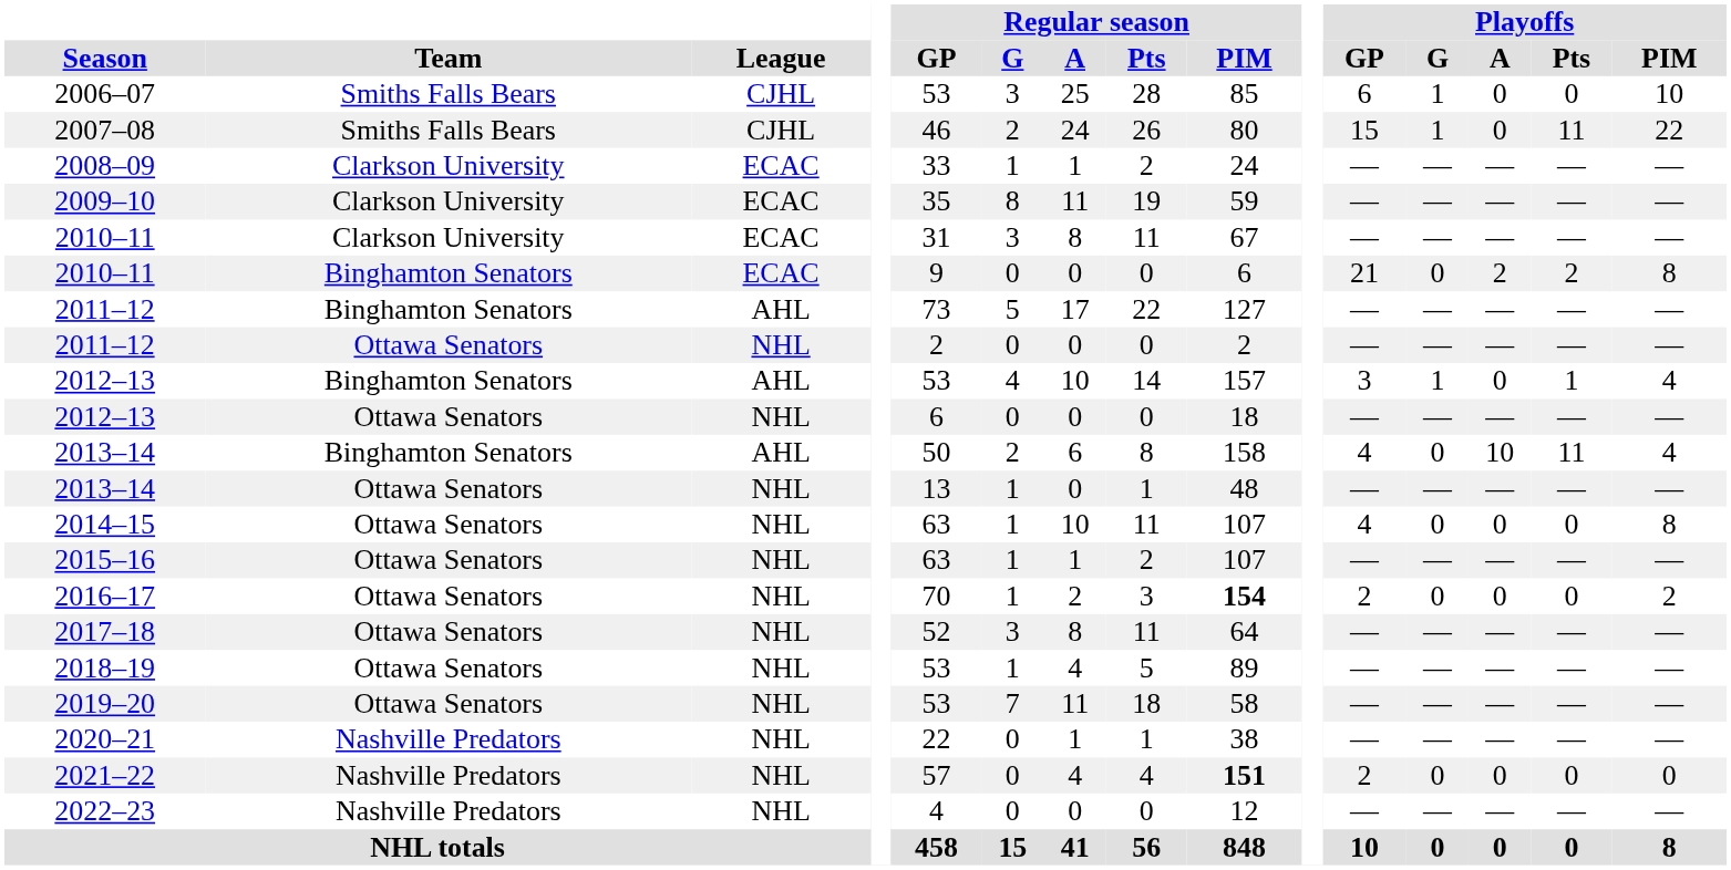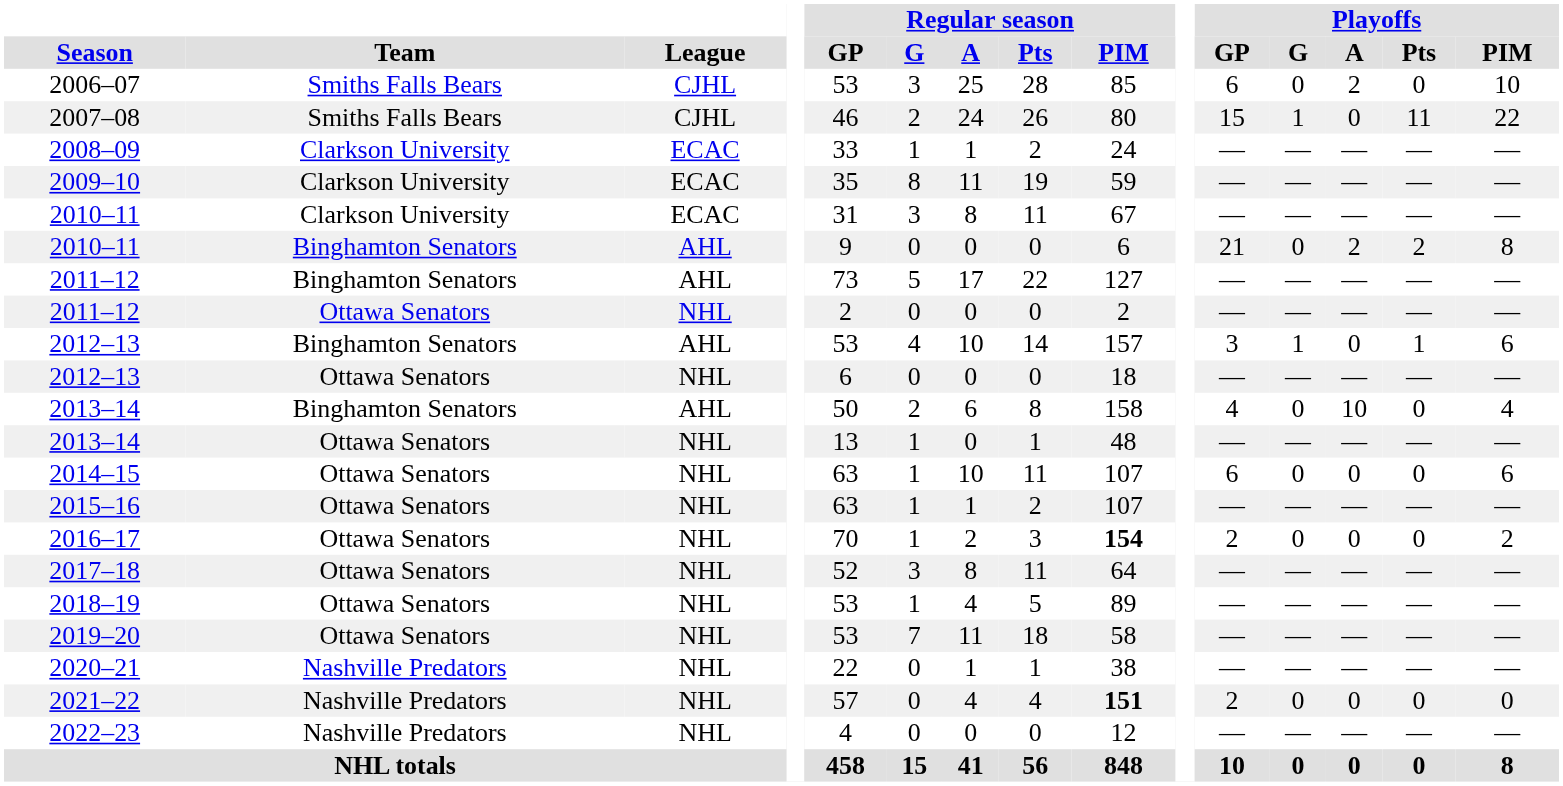 <table border="0" cellpadding="1" cellspacing="0" style="text-align:center; width:60em">
 <tr bgcolor="#e0e0e0">
 <th colspan="3" bgcolor="#ffffff"> </th>
 <th rowspan="99" bgcolor="#ffffff"> </th>
 <th colspan="5"><a href='#'>Regular season</a></th>
 <th rowspan="99" bgcolor="#ffffff"> </th>
 <th colspan="5"><a href='#'>Playoffs</a></th>
 </tr>
 <tr bgcolor="#e0e0e0">
 <th><a href='#'>Season</a></th>
 <th>Team</th>
 <th>League</th>
 <th>GP</th>
 <th><a href='#'>G</a></th>
 <th><a href='#'>A</a></th>
 <th><a href='#'>Pts</a></th>
 <th><a href='#'>PIM</a></th>
 <th>GP</th>
 <th>G</th>
 <th>A</th>
 <th>Pts</th>
 <th>PIM</th>
 </tr>
 <tr>
 <td>2006–07</td>
 <td><a href='#'>Smiths Falls Bears</a></td>
 <td><a href='#'>CJHL</a></td>
 <td>53</td>
 <td>3</td>
 <td>25</td>
 <td>28</td>
 <td>85</td>
 <td>6</td>
-<td>1</td>
 <td>0</td>
+<td>2</td>
 <td>0</td>
 <td>10</td>
 </tr>
 <tr bgcolor="#f0f0f0">
 <td>2007–08</td>
 <td>Smiths Falls Bears</td>
 <td>CJHL</td>
 <td>46</td>
 <td>2</td>
 <td>24</td>
 <td>26</td>
 <td>80</td>
 <td>15</td>
 <td>1</td>
 <td>0</td>
 <td>11</td>
 <td>22</td>
 </tr>
 <tr>
 <td><a href='#'>2008–09</a></td>
 <td><a href='#'>Clarkson University</a></td>
 <td><a href='#'>ECAC</a></td>
 <td>33</td>
 <td>1</td>
 <td>1</td>
 <td>2</td>
 <td>24</td>
 <td>—</td>
 <td>—</td>
 <td>—</td>
 <td>—</td>
 <td>—</td>
 </tr>
 <tr bgcolor="#f0f0f0">
 <td><a href='#'>2009–10</a></td>
 <td>Clarkson University</td>
 <td>ECAC</td>
 <td>35</td>
 <td>8</td>
 <td>11</td>
 <td>19</td>
 <td>59</td>
 <td>—</td>
 <td>—</td>
 <td>—</td>
 <td>—</td>
 <td>—</td>
 </tr>
 <tr>
 <td><a href='#'>2010–11</a></td>
 <td>Clarkson University</td>
 <td>ECAC</td>
 <td>31</td>
 <td>3</td>
 <td>8</td>
 <td>11</td>
 <td>67</td>
 <td>—</td>
 <td>—</td>
 <td>—</td>
 <td>—</td>
 <td>—</td>
 </tr>
 <tr bgcolor="#f0f0f0">
 <td><a href='#'>2010–11</a></td>
 <td><a href='#'>Binghamton Senators</a></td>
-<td><a href='#'>ECAC</a></td>
+<td><a href='#'>AHL</a></td>
 <td>9</td>
 <td>0</td>
 <td>0</td>
 <td>0</td>
 <td>6</td>
 <td>21</td>
 <td>0</td>
 <td>2</td>
 <td>2</td>
 <td>8</td>
 </tr>
 <tr>
 <td><a href='#'>2011–12</a></td>
 <td>Binghamton Senators</td>
 <td>AHL</td>
 <td>73</td>
 <td>5</td>
 <td>17</td>
 <td>22</td>
 <td>127</td>
 <td>—</td>
 <td>—</td>
 <td>—</td>
 <td>—</td>
 <td>—</td>
 </tr>
 <tr bgcolor="#f0f0f0">
 <td><a href='#'>2011–12</a></td>
 <td><a href='#'>Ottawa Senators</a></td>
 <td><a href='#'>NHL</a></td>
 <td>2</td>
 <td>0</td>
 <td>0</td>
 <td>0</td>
 <td>2</td>
 <td>—</td>
 <td>—</td>
 <td>—</td>
 <td>—</td>
 <td>—</td>
 </tr>
 <tr>
 <td><a href='#'>2012–13</a></td>
 <td>Binghamton Senators</td>
 <td>AHL</td>
 <td>53</td>
 <td>4</td>
 <td>10</td>
 <td>14</td>
 <td>157</td>
 <td>3</td>
 <td>1</td>
 <td>0</td>
 <td>1</td>
-<td>4</td>
+<td>6</td>
 </tr>
 <tr bgcolor="#f0f0f0">
 <td><a href='#'>2012–13</a></td>
 <td>Ottawa Senators</td>
 <td>NHL</td>
 <td>6</td>
 <td>0</td>
 <td>0</td>
 <td>0</td>
 <td>18</td>
 <td>—</td>
 <td>—</td>
 <td>—</td>
 <td>—</td>
 <td>—</td>
 </tr>
 <tr>
 <td><a href='#'>2013–14</a></td>
 <td>Binghamton Senators</td>
 <td>AHL</td>
 <td>50</td>
 <td>2</td>
 <td>6</td>
 <td>8</td>
 <td>158</td>
 <td>4</td>
 <td>0</td>
 <td>10</td>
-<td>11</td>
+<td>0</td>
 <td>4</td>
 </tr>
 <tr bgcolor="#f0f0f0">
 <td><a href='#'>2013–14</a></td>
 <td>Ottawa Senators</td>
 <td>NHL</td>
 <td>13</td>
 <td>1</td>
 <td>0</td>
 <td>1</td>
 <td>48</td>
 <td>—</td>
 <td>—</td>
 <td>—</td>
 <td>—</td>
 <td>—</td>
 </tr>
 <tr>
 <td><a href='#'>2014–15</a></td>
 <td>Ottawa Senators</td>
 <td>NHL</td>
 <td>63</td>
 <td>1</td>
 <td>10</td>
 <td>11</td>
 <td>107</td>
-<td>4</td>
+<td>6</td>
 <td>0</td>
 <td>0</td>
 <td>0</td>
-<td>8</td>
+<td>6</td>
 </tr>
 <tr bgcolor="#f0f0f0">
 <td><a href='#'>2015–16</a></td>
 <td>Ottawa Senators</td>
 <td>NHL</td>
 <td>63</td>
 <td>1</td>
 <td>1</td>
 <td>2</td>
 <td>107</td>
 <td>—</td>
 <td>—</td>
 <td>—</td>
 <td>—</td>
 <td>—</td>
 </tr>
 <tr>
 <td><a href='#'>2016–17</a></td>
 <td>Ottawa Senators</td>
 <td>NHL</td>
 <td>70</td>
 <td>1</td>
 <td>2</td>
 <td>3</td>
 <td><strong>154</strong></td>
 <td>2</td>
 <td>0</td>
 <td>0</td>
 <td>0</td>
 <td>2</td>
 </tr>
 <tr bgcolor="#f0f0f0">
 <td><a href='#'>2017–18</a></td>
 <td>Ottawa Senators</td>
 <td>NHL</td>
 <td>52</td>
 <td>3</td>
 <td>8</td>
 <td>11</td>
 <td>64</td>
 <td>—</td>
 <td>—</td>
 <td>—</td>
 <td>—</td>
 <td>—</td>
 </tr>
 <tr>
 <td><a href='#'>2018–19</a></td>
 <td>Ottawa Senators</td>
 <td>NHL</td>
 <td>53</td>
 <td>1</td>
 <td>4</td>
 <td>5</td>
 <td>89</td>
 <td>—</td>
 <td>—</td>
 <td>—</td>
 <td>—</td>
 <td>—</td>
 </tr>
 <tr bgcolor="#f0f0f0">
 <td><a href='#'>2019–20</a></td>
 <td>Ottawa Senators</td>
 <td>NHL</td>
 <td>53</td>
 <td>7</td>
 <td>11</td>
 <td>18</td>
 <td>58</td>
 <td>—</td>
 <td>—</td>
 <td>—</td>
 <td>—</td>
 <td>—</td>
 </tr>
 <tr>
 <td><a href='#'>2020–21</a></td>
 <td><a href='#'>Nashville Predators</a></td>
 <td>NHL</td>
 <td>22</td>
 <td>0</td>
 <td>1</td>
 <td>1</td>
 <td>38</td>
 <td>—</td>
 <td>—</td>
 <td>—</td>
 <td>—</td>
 <td>—</td>
 </tr>
 <tr bgcolor="#f0f0f0">
 <td><a href='#'>2021–22</a></td>
 <td>Nashville Predators</td>
 <td>NHL</td>
 <td>57</td>
 <td>0</td>
 <td>4</td>
 <td>4</td>
 <td><strong>151</strong></td>
 <td>2</td>
 <td>0</td>
 <td>0</td>
 <td>0</td>
 <td>0</td>
 </tr>
 <tr>
 <td><a href='#'>2022–23</a></td>
 <td>Nashville Predators</td>
 <td>NHL</td>
 <td>4</td>
 <td>0</td>
 <td>0</td>
 <td>0</td>
 <td>12</td>
 <td>—</td>
 <td>—</td>
 <td>—</td>
 <td>—</td>
 <td>—</td>
 </tr>
 <tr style="background:#e0e0e0;">
 <th colspan="3">NHL totals</th>
 <th>458</th>
 <th>15</th>
 <th>41</th>
 <th>56</th>
 <th>848</th>
 <th>10</th>
 <th>0</th>
 <th>0</th>
 <th>0</th>
 <th>8</th>
 </tr>
 </table>
